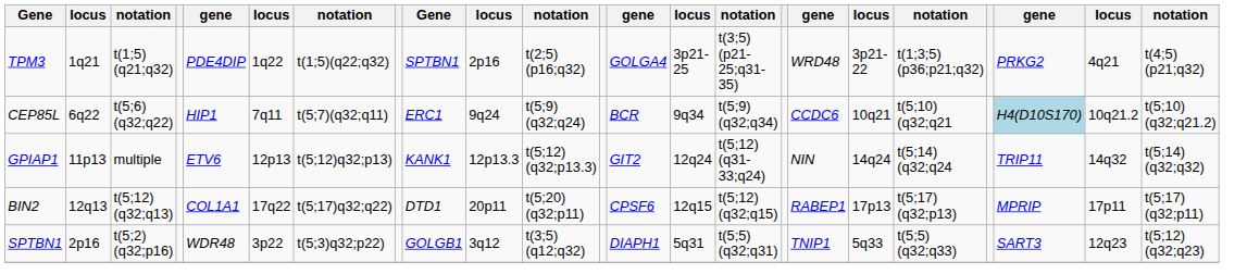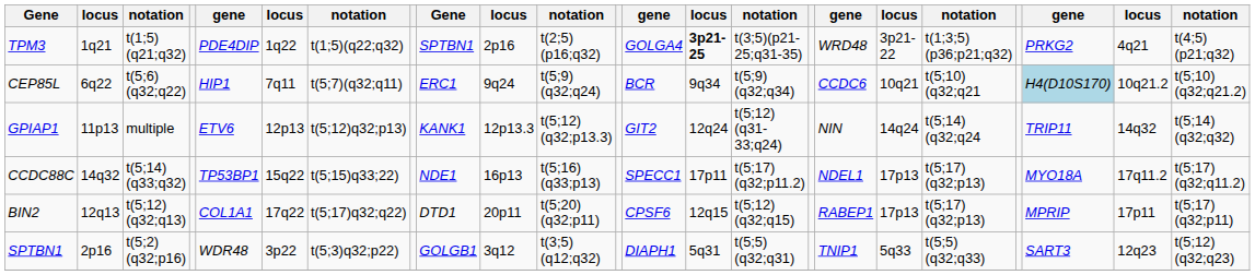 <table class="wikitable">
 <tr>
 <th>Gene</th>
 <th>locus</th>
 <th>notation</th>
 <th></th>
 <th>gene</th>
 <th>locus</th>
 <th>notation</th>
 <th></th>
 <th>Gene</th>
 <th>locus</th>
 <th>notation</th>
 <th></th>
 <th>gene</th>
 <th>locus</th>
 <th>notation</th>
 <th></th>
 <th>gene</th>
 <th>locus</th>
 <th>notation</th>
 <th></th>
 <th>gene</th>
 <th>locus</th>
 <th>notation</th>
 </tr>
 <tr>
 <td><em><a href='#'>TPM3</a></em></td>
 <td>1q21</td>
 <td>t(1;5)(q21;q32)</td>
 <td></td>
 <td><em><a href='#'>PDE4DIP</a></em></td>
 <td>1q22</td>
 <td>t(1;5)(q22;q32)</td>
 <td></td>
 <td><em><a href='#'>SPTBN1</a></em></td>
 <td>2p16</td>
 <td>t(2;5)(p16;q32)</td>
 <td></td>
 <td><em><a href='#'>GOLGA4</a></em></td>
-<td>3p21-25</td>
+<td><strong>3p21-25</strong></td>
 <td>t(3;5)(p21-25;q31-35)</td>
 <td></td>
 <td><em>WRD48</em></td>
 <td>3p21-22</td>
 <td>t(1;3;5)(p36;p21;q32)</td>
 <td></td>
 <td><em><a href='#'>PRKG2</a></em></td>
 <td>4q21</td>
 <td>t(4;5)(p21;q32)</td>
 </tr>
 <tr>
 <td><em>CEP85L</em></td>
 <td>6q22</td>
 <td>t(5;6)(q32;q22)</td>
 <td></td>
 <td><em><a href='#'>HIP1</a></em></td>
 <td>7q11</td>
 <td>t(5;7)(q32;q11)</td>
 <td></td>
 <td><em><a href='#'>ERC1</a></em></td>
 <td>9q24</td>
 <td>t(5;9)(q32;q24)</td>
 <td></td>
 <td><em><a href='#'>BCR</a></em></td>
 <td>9q34</td>
 <td>t(5;9)(q32;q34)</td>
 <td></td>
 <td><em><a href='#'>CCDC6</a></em></td>
 <td>10q21</td>
 <td>t(5;10)(q32;q21</td>
 <td></td>
 <td style="background: lightblue;"><em>H4(D10S170)</em></td>
 <td>10q21.2</td>
 <td>t(5;10)(q32;q21.2)</td>
 </tr>
 <tr>
 <td><em><a href='#'>GPIAP1</a></em></td>
 <td>11p13</td>
 <td>multiple</td>
 <td></td>
 <td><em><a href='#'>ETV6</a></em></td>
 <td>12p13</td>
 <td>t(5;12)q32;p13)</td>
 <td></td>
 <td><em><a href='#'>KANK1</a></em></td>
 <td>12p13.3</td>
 <td>t(5;12)(q32;p13.3)</td>
 <td></td>
 <td><em><a href='#'>GIT2</a></em></td>
 <td>12q24</td>
 <td>t(5;12)(q31-33;q24)</td>
 <td></td>
 <td><em>NIN</em></td>
 <td>14q24</td>
 <td>t(5;14)(q32;q24</td>
 <td></td>
 <td><em><a href='#'>TRIP11</a></em></td>
 <td>14q32</td>
 <td>t(5;14)(q32;q32)</td>
 </tr>
 <tr>
+<td><em>CCDC88C</em></td>
+<td>14q32</td>
+<td>t(5;14)(q33;q32)</td>
+<td></td>
+<td><em><a href='#'>TP53BP1</a></em></td>
+<td>15q22</td>
+<td>t(5;15)q33;22)</td>
+<td></td>
+<td><em><a href='#'>NDE1</a></em></td>
+<td>16p13</td>
+<td>t(5;16)(q33;p13)</td>
+<td></td>
+<td><em><a href='#'>SPECC1</a></em></td>
+<td>17p11</td>
+<td>t(5;17)(q32;p11.2)</td>
+<td></td>
+<td><em><a href='#'>NDEL1</a></em></td>
+<td>17p13</td>
+<td>t(5;17)(q32;p13)</td>
+<td></td>
+<td><em><a href='#'>MYO18A</a></em></td>
+<td>17q11.2</td>
+<td>t(5;17)(q32;q11.2)</td>
+</tr>
+<tr>
 <td><em>BIN2</em></td>
 <td>12q13</td>
 <td>t(5;12)(q32;q13)</td>
 <td></td>
 <td><em><a href='#'>COL1A1</a></em></td>
 <td>17q22</td>
 <td>t(5;17)q32;q22)</td>
 <td></td>
 <td><em>DTD1</em></td>
 <td>20p11</td>
 <td>t(5;20)(q32;p11)</td>
 <td></td>
 <td><em><a href='#'>CPSF6</a></em></td>
 <td>12q15</td>
 <td>t(5;12)(q32;q15)</td>
 <td></td>
 <td><em><a href='#'>RABEP1</a></em></td>
 <td>17p13</td>
 <td>t(5;17)(q32;p13)</td>
 <td></td>
 <td><em><a href='#'>MPRIP</a></em></td>
 <td>17p11</td>
 <td>t(5;17)(q32;p11)</td>
 </tr>
 <tr>
 <td><em><a href='#'>SPTBN1</a></em></td>
 <td>2p16</td>
 <td>t(5;2)(q32;p16)</td>
 <td></td>
 <td><em>WDR48</em></td>
 <td>3p22</td>
 <td>t(5;3)q32;p22)</td>
 <td></td>
 <td><em><a href='#'>GOLGB1</a></em></td>
 <td>3q12</td>
 <td>t(3;5)(q12;q32)</td>
 <td></td>
 <td><em><a href='#'>DIAPH1</a></em></td>
 <td>5q31</td>
 <td>t(5;5)(q32;q31)</td>
 <td></td>
 <td><em><a href='#'>TNIP1</a></em></td>
 <td>5q33</td>
 <td>t(5;5)(q32;q33)</td>
 <td></td>
 <td><em><a href='#'>SART3</a></em></td>
 <td>12q23</td>
 <td>t(5;12)(q32;q23)</td>
 </tr>
 <tr>
 </tr>
 </table>
